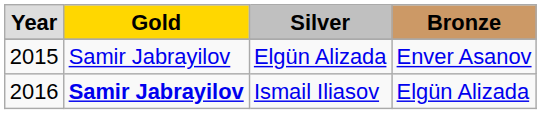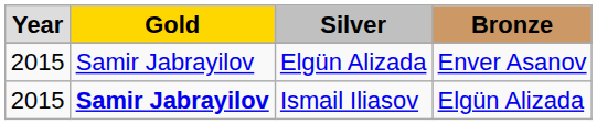 <table class="wikitable sortable" style="font-size:95%">
 <tr style="text-align:center; background:#e4e4e4; font-weight:bold;">
 <td style="background:#ddd; ">Year</td>
 <td style="background:gold; ">Gold</td>
 <td style="background:silver; ">Silver</td>
 <td style="background:#c96; ">Bronze</td>
 </tr>
 <tr style="background:#efefef;">
 </tr>
 <tr>
 <td>2015</td>
 <td><a href='#'>Samir Jabrayilov</a></td>
 <td><a href='#'>Elgün Alizada</a></td>
 <td><a href='#'>Enver Asanov</a></td>
 </tr>
 <tr>
-<td>2016</td>
+<td>2015</td>
 <td><strong><a href='#'>Samir Jabrayilov</a></strong></td>
 <td><a href='#'>Ismail Iliasov</a></td>
 <td><a href='#'>Elgün Alizada</a></td>
 </tr>
 </table>
